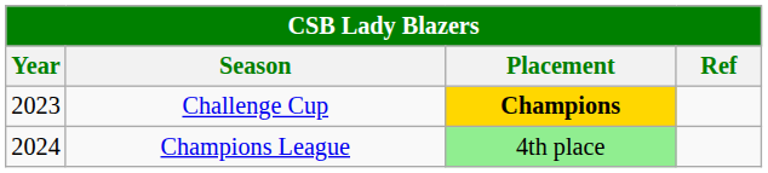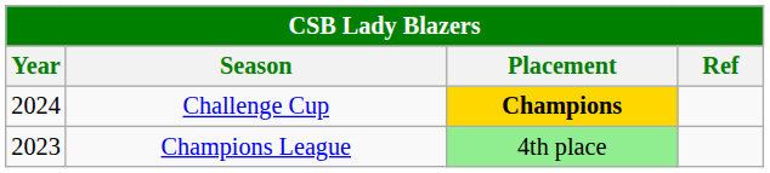 <table class="wikitable sortable" style="font-size:95%; text-align:left;">
 <tr>
 <th colspan="4" style= "background: green; color: white; text-align: center"><strong>CSB Lady Blazers</strong></th>
 </tr>
 <tr style="background: white; color: green">
 <th style= "align=center; width:1em;">Year</th>
 <th style= "align=center;width:15em;">Season</th>
 <th style= "align=center; width:9em;">Placement</th>
 <th style= "align=center; width:3em;">Ref</th>
 </tr>
 <tr align=center>
-<td>2023</td>
+<td>2024</td>
 <td><a href='#'>Challenge Cup</a></td>
 <td style="background: gold;"><strong>Champions</strong></td>
 <td></td>
 </tr>
 <tr align=center>
-<td>2024</td>
+<td>2023</td>
 <td><a href='#'>Champions League</a></td>
 <td style="background: lightgreen;">4th place</td>
 <td></td>
 </tr>
 </table>
